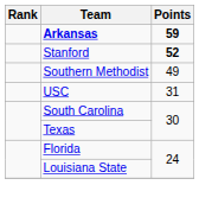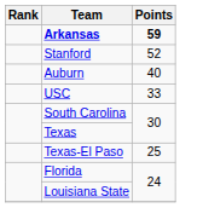 <table class="wikitable sortable" style="text-align:center">
 <tr>
 <th>Rank</th>
 <th>Team</th>
 <th>Points</th>
 </tr>
 <tr>
 <td></td>
 <td align="left"><strong><a href='#'>Arkansas</a></strong></td>
 <td><strong>59</strong></td>
 </tr>
 <tr>
 <td></td>
 <td align="left"><a href='#'>Stanford</a></td>
-<td><strong>52</strong></td>
+<td>52</td>
 </tr>
 <tr>
 <td></td>
-<td align="left"><a href='#'>Southern Methodist</a></td>
-<td>49</td>
+<td align="left"><a href='#'>Auburn</a></td>
+<td>40</td>
 </tr>
 <tr>
 <td></td>
 <td align="left"><a href='#'>USC</a></td>
-<td>31</td>
+<td>33</td>
 </tr>
 <tr>
 <td rowspan="2"></td>
 <td align="left"><a href='#'>South Carolina</a></td>
 <td rowspan="2">30</td>
 </tr>
 <tr>
 <td align="left"><a href='#'>Texas</a></td>
+</tr>
+<tr>
+<td></td>
+<td align="left"><a href='#'>Texas-El Paso</a></td>
+<td>25</td>
 </tr>
 <tr>
 <td rowspan="2"></td>
 <td align="left"><a href='#'>Florida</a></td>
 <td rowspan="2">24</td>
 </tr>
 <tr>
 <td align="left"><a href='#'>Louisiana State</a></td>
 </tr>
 <tr>
 </tr>
 </table>
